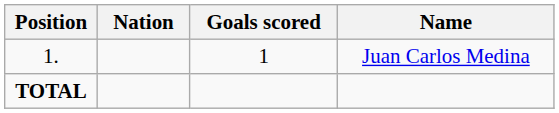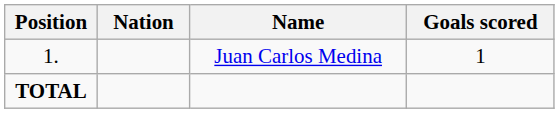 <table class="wikitable" style="font-size: 95%; text-align: center;">
 <tr>
 <th width=60>Position</th>
 <th width=60>Nation</th>
+<th width=150>Name</th>
 <th width=100>Goals scored</th>
-<th width=150>Name</th>
 </tr>
 <tr>
 <td>1.</td>
 <td></td>
+<td><a href='#'>Juan Carlos Medina</a></td>
 <td>1</td>
-<td><a href='#'>Juan Carlos Medina</a></td>
 </tr>
 <tr>
 <td><strong>TOTAL</strong></td>
 <td></td>
 <td></td>
 <td></td>
 </tr>
 </table>
